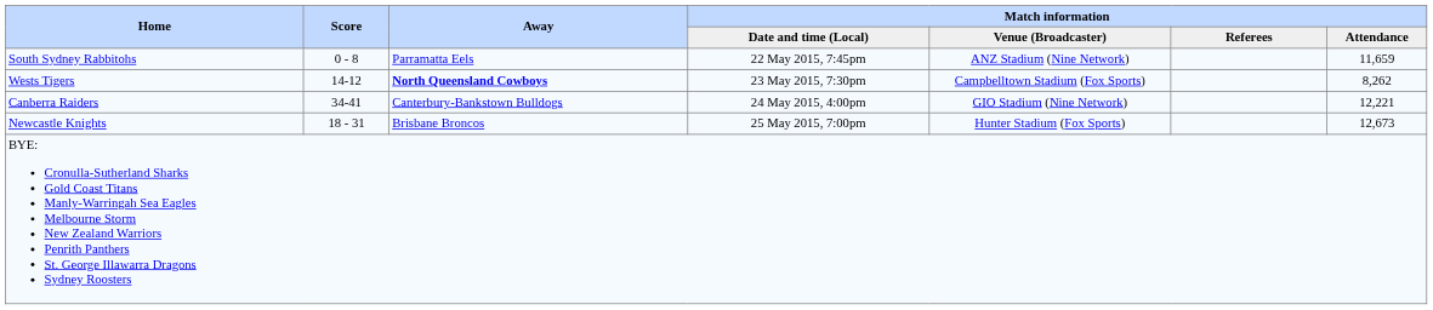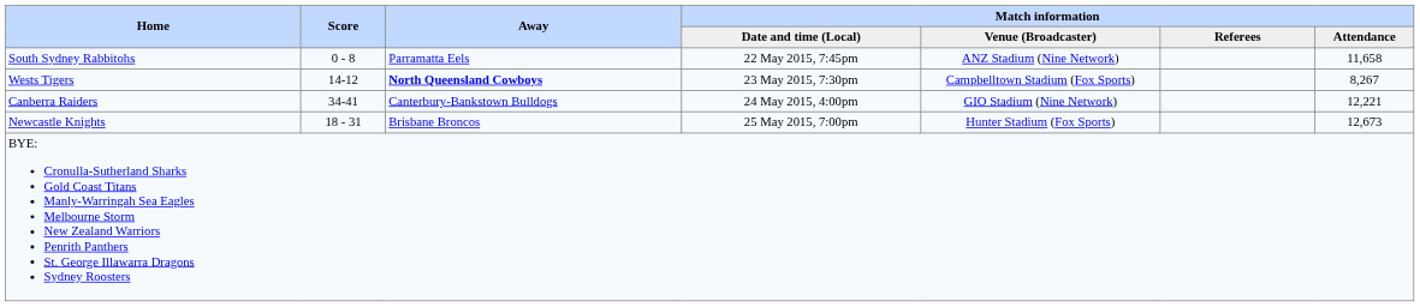 <table border="1" cellpadding="3" cellspacing="0" style="border-collapse:collapse; font-size:90%; width:100%;">
 <tr style="background:#c1d8ff;">
 <th rowspan="2" style="width:21%;">Home</th>
 <th rowspan="2" style="width:6%;">Score</th>
 <th rowspan="2" style="width:21%;">Away</th>
 <th colspan=6>Match information</th>
 </tr>
 <tr style="background:#efefef;">
 <th width=17%>Date and time (Local)</th>
 <th width="17%">Venue (Broadcaster)</th>
 <th width=11%>Referees</th>
 <th width=7%>Attendance</th>
 </tr>
 <tr style="text-align:center; background:#f5faff;">
 <td align="left"> <a href='#'>South Sydney Rabbitohs</a></td>
 <td>0 - 8</td>
 <td align="left"> <a href='#'>Parramatta Eels</a></td>
 <td>22 May 2015, 7:45pm</td>
 <td><a href='#'>ANZ Stadium</a>  (<a href='#'>Nine Network</a>)</td>
 <td></td>
-<td>11,659</td>
+<td>11,658</td>
 </tr>
 <tr style="text-align:center; background:#f5faff;">
 <td align="left"> <a href='#'>Wests Tigers</a></td>
 <td>14-12</td>
 <td align="left"><strong> <a href='#'>North Queensland Cowboys</a></strong></td>
 <td>23 May 2015, 7:30pm</td>
 <td><a href='#'>Campbelltown Stadium</a> (<a href='#'>Fox Sports</a>)</td>
 <td></td>
-<td>8,262</td>
+<td>8,267</td>
 </tr>
 <tr style="text-align:center; background:#f5faff;">
 <td align="left"> <a href='#'>Canberra Raiders</a></td>
 <td>34-41</td>
 <td align="left"> <a href='#'>Canterbury-Bankstown Bulldogs</a></td>
 <td>24 May 2015, 4:00pm</td>
 <td><a href='#'>GIO Stadium</a>  (<a href='#'>Nine Network</a>)</td>
 <td></td>
 <td>12,221</td>
 </tr>
 <tr style="text-align:center; background:#f5faff;">
 <td align="left"> <a href='#'>Newcastle Knights</a></td>
 <td>18 - 31</td>
 <td align="left"> <a href='#'>Brisbane Broncos</a></td>
 <td>25 May 2015, 7:00pm</td>
 <td><a href='#'>Hunter Stadium</a> (<a href='#'>Fox Sports</a>)</td>
 <td></td>
 <td>12,673</td>
 </tr>
 <tr style="text-align:center; background:#f5faff;">
 <td colspan="7" align="left">BYE:<br><ul><li> <a href='#'>Cronulla-Sutherland Sharks</a></li><li> <a href='#'>Gold Coast Titans</a></li><li> <a href='#'>Manly-Warringah Sea Eagles</a></li><li> <a href='#'>Melbourne Storm</a></li><li> <a href='#'>New Zealand Warriors</a></li><li> <a href='#'>Penrith Panthers</a></li><li> <a href='#'>St. George Illawarra Dragons</a></li><li> <a href='#'>Sydney Roosters</a></li></ul></td>
 </tr>
 </table>
